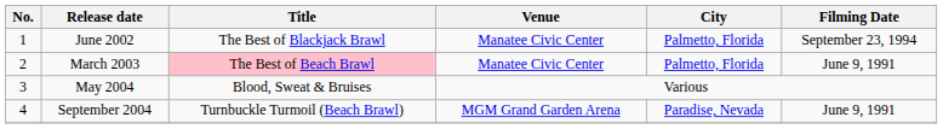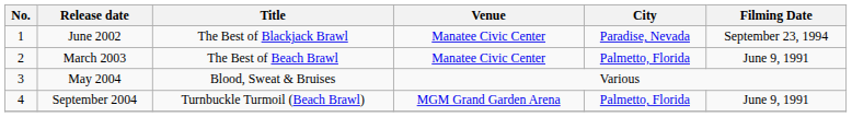 <table class="sortable wikitable" style="font-size:85%; text-align:center; width:100%;">
 <tr>
 <th>No.</th>
 <th>Release date</th>
 <th>Title</th>
 <th>Venue</th>
 <th>City</th>
 <th>Filming Date</th>
 </tr>
 <tr>
 <td>1</td>
 <td>June 2002</td>
 <td>The Best of <a href='#'>Blackjack Brawl</a></td>
 <td><a href='#'>Manatee Civic Center</a></td>
-<td><a href='#'>Palmetto, Florida</a></td>
+<td><a href='#'>Paradise, Nevada</a></td>
 <td>September 23, 1994</td>
 </tr>
 <tr>
 <td>2</td>
 <td>March 2003</td>
-<td style="background: pink;">The Best of <a href='#'>Beach Brawl</a></td>
+<td>The Best of <a href='#'>Beach Brawl</a></td>
 <td><a href='#'>Manatee Civic Center</a></td>
 <td><a href='#'>Palmetto, Florida</a></td>
 <td>June 9, 1991</td>
 </tr>
 <tr>
 <td>3</td>
 <td>May 2004</td>
 <td>Blood, Sweat & Bruises</td>
 <td Colspan="3">Various</td>
 </tr>
 <tr>
 <td>4</td>
 <td>September 2004</td>
 <td>Turnbuckle Turmoil (<a href='#'>Beach Brawl</a>)</td>
 <td><a href='#'>MGM Grand Garden Arena</a></td>
-<td><a href='#'>Paradise, Nevada</a></td>
+<td><a href='#'>Palmetto, Florida</a></td>
 <td>June 9, 1991</td>
 </tr>
 <tr>
 </tr>
 </table>
